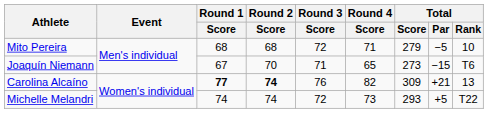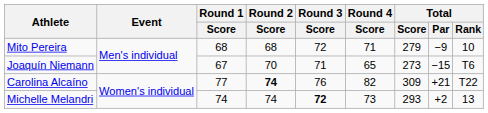 <table class=wikitable style=font-size:90%;text-align:center>
 <tr>
 <th rowspan=2>Athlete</th>
 <th rowspan=2>Event</th>
 <th>Round 1</th>
 <th>Round 2</th>
 <th>Round 3</th>
 <th>Round 4</th>
 <th colspan=3>Total</th>
 </tr>
 <tr style=font-size:95%>
 <th>Score</th>
 <th>Score</th>
 <th>Score</th>
 <th>Score</th>
 <th>Score</th>
 <th>Par</th>
 <th>Rank</th>
 </tr>
 <tr>
 <td style="text-align:left"><a href='#'>Mito Pereira</a></td>
 <td style="text-align:left" rowspan=2><a href='#'>Men's individual</a></td>
 <td>68</td>
 <td>68</td>
 <td>72</td>
 <td>71</td>
 <td>279</td>
-<td>−5</td>
+<td>−9</td>
 <td>10</td>
 </tr>
 <tr>
 <td style="text-align:left"><a href='#'>Joaquín Niemann</a></td>
 <td>67</td>
 <td>70</td>
 <td>71</td>
 <td>65</td>
 <td>273</td>
 <td>−15</td>
 <td>T6</td>
 </tr>
 <tr>
 <td style="text-align:left"><a href='#'>Carolina Alcaíno</a></td>
 <td style="text-align:left" rowspan=2><a href='#'>Women's individual</a></td>
-<td><strong>77</strong></td>
+<td>77</td>
 <td><strong>74</strong></td>
 <td>76</td>
 <td>82</td>
 <td>309</td>
 <td>+21</td>
-<td>13</td>
+<td>T22</td>
 </tr>
 <tr>
 <td style="text-align:left"><a href='#'>Michelle Melandri</a></td>
 <td>74</td>
 <td>74</td>
-<td>72</td>
+<td><strong>72</strong></td>
 <td>73</td>
 <td>293</td>
-<td>+5</td>
-<td>T22</td>
+<td>+2</td>
+<td>13</td>
 </tr>
 </table>
